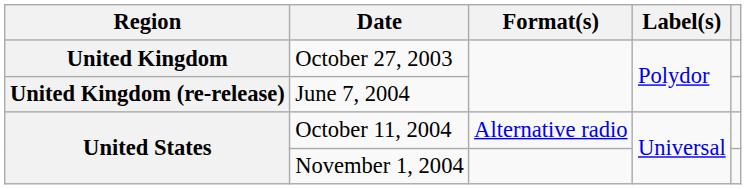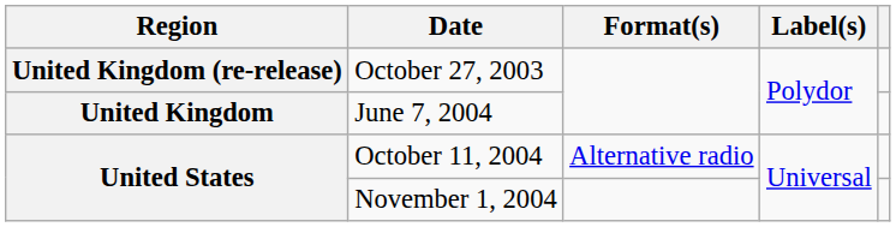 <table class="wikitable plainrowheaders">
 <tr>
 <th scope="col">Region</th>
 <th scope="col">Date</th>
 <th scope="col">Format(s)</th>
 <th scope="col">Label(s)</th>
 <th scope="col"></th>
 </tr>
 <tr>
-<th scope="row">United Kingdom</th>
+<th scope="row">United Kingdom (re-release)</th>
 <td>October 27, 2003</td>
 <td rowspan="2"></td>
 <td rowspan="2"><a href='#'>Polydor</a></td>
 <td align="center"></td>
 </tr>
 <tr>
-<th scope="row">United Kingdom (re-release)</th>
+<th scope="row">United Kingdom</th>
 <td>June 7, 2004</td>
 <td align="center"></td>
 </tr>
 <tr>
 <th scope="row" rowspan="2">United States</th>
 <td>October 11, 2004</td>
 <td><a href='#'>Alternative radio</a></td>
 <td rowspan="2"><a href='#'>Universal</a></td>
 <td align="center"></td>
 </tr>
 <tr>
 <td>November 1, 2004</td>
 <td></td>
 <td align="center"></td>
 </tr>
 </table>
